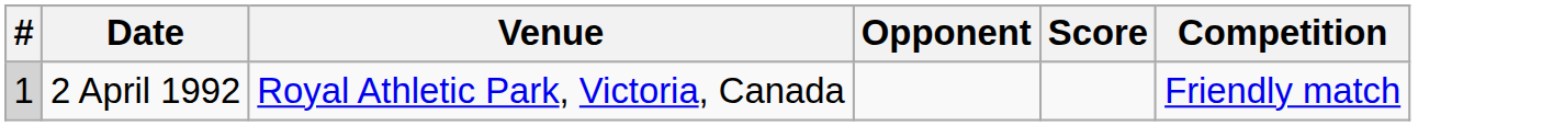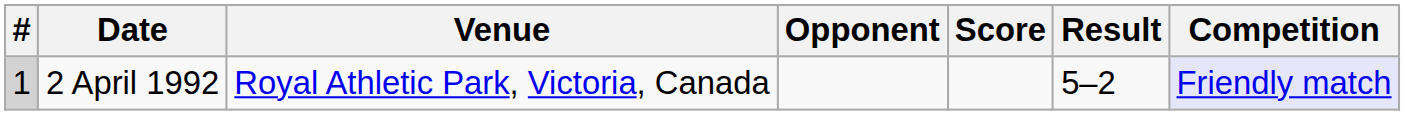 <table class="wikitable">
 <tr>
 <th>#</th>
 <th>Date</th>
 <th>Venue</th>
 <th>Opponent</th>
 <th>Score</th>
+<th>Result</th>
 <th>Competition</th>
 </tr>
 <tr>
 <td style="background: lightgrey;">1</td>
 <td>2 April 1992</td>
 <td><a href='#'>Royal Athletic Park</a>, <a href='#'>Victoria</a>, Canada</td>
 <td></td>
 <td></td>
-<td><a href='#'>Friendly match</a></td>
+<td>5–2</td>
+<td style="background: lavender;"><a href='#'>Friendly match</a></td>
 </tr>
 </table>
